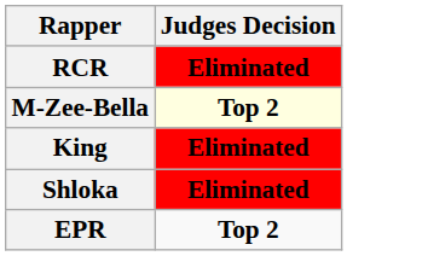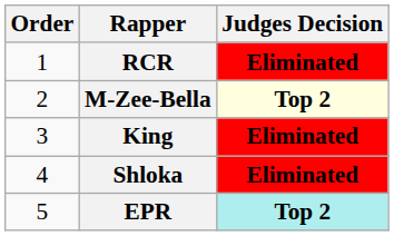 <table class="wikitable sortable" style="text-align:center">
 <tr>
+<th>Order</th>
 <th>Rapper</th>
 <th>Judges Decision</th>
 </tr>
 <tr>
+<td>1</td>
 <th>RCR</th>
 <td bgcolor="red"><strong>Eliminated</strong></td>
 </tr>
 <tr>
+<td>2</td>
 <th>M-Zee-Bella</th>
 <td style="background: lightyellow;"><strong>Top 2</strong></td>
 </tr>
 <tr>
+<td>3</td>
 <th>King</th>
 <td bgcolor="red"><strong>Eliminated</strong></td>
 </tr>
 <tr>
+<td>4</td>
 <th>Shloka</th>
 <td bgcolor="red"><strong>Eliminated</strong></td>
 </tr>
 <tr>
+<td>5</td>
 <th>EPR</th>
-<td><strong>Top 2</strong></td>
+<td style="background: paleturquoise;"><strong>Top 2</strong></td>
 </tr>
 </table>
